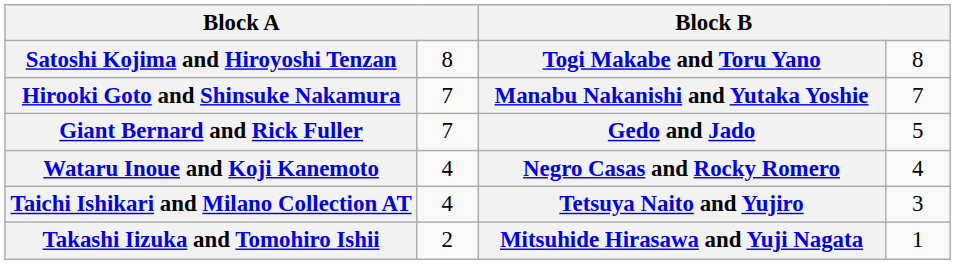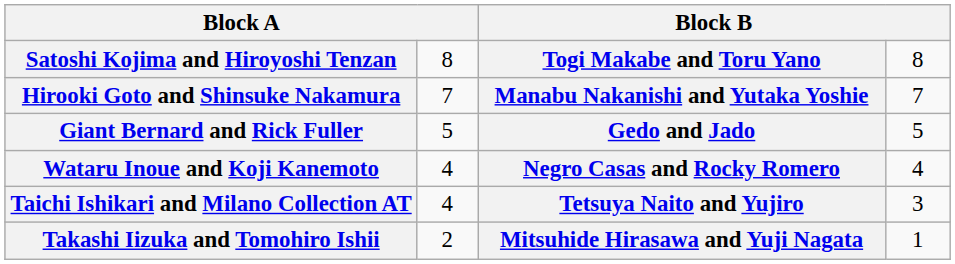 <table class="wikitable" style="margin: 1em auto 1em auto;text-align:center">
 <tr>
 <th colspan="2" style="width:50%">Block A</th>
 <th colspan="2" style="width:50%">Block B</th>
 </tr>
 <tr>
 <th><a href='#'>Satoshi Kojima</a> and <a href='#'>Hiroyoshi Tenzan</a></th>
 <td style="width:35px">8</td>
 <th><a href='#'>Togi Makabe</a> and <a href='#'>Toru Yano</a></th>
 <td style="width:35px">8</td>
 </tr>
 <tr>
 <th><a href='#'>Hirooki Goto</a> and <a href='#'>Shinsuke Nakamura</a></th>
 <td>7</td>
 <th><a href='#'>Manabu Nakanishi</a> and <a href='#'>Yutaka Yoshie</a></th>
 <td>7</td>
 </tr>
 <tr>
 <th><a href='#'>Giant Bernard</a> and <a href='#'>Rick Fuller</a></th>
-<td>7</td>
+<td>5</td>
 <th><a href='#'>Gedo</a> and <a href='#'>Jado</a></th>
 <td>5</td>
 </tr>
 <tr>
 <th><a href='#'>Wataru Inoue</a> and <a href='#'>Koji Kanemoto</a></th>
 <td>4</td>
 <th><a href='#'>Negro Casas</a> and <a href='#'>Rocky Romero</a></th>
 <td>4</td>
 </tr>
 <tr>
 <th><a href='#'>Taichi Ishikari</a> and <a href='#'>Milano Collection AT</a></th>
 <td>4</td>
 <th><a href='#'>Tetsuya Naito</a> and <a href='#'>Yujiro</a></th>
 <td>3</td>
 </tr>
 <tr>
 <th><a href='#'>Takashi Iizuka</a> and <a href='#'>Tomohiro Ishii</a></th>
 <td>2</td>
 <th><a href='#'>Mitsuhide Hirasawa</a> and <a href='#'>Yuji Nagata</a></th>
 <td>1</td>
 </tr>
 </table>
